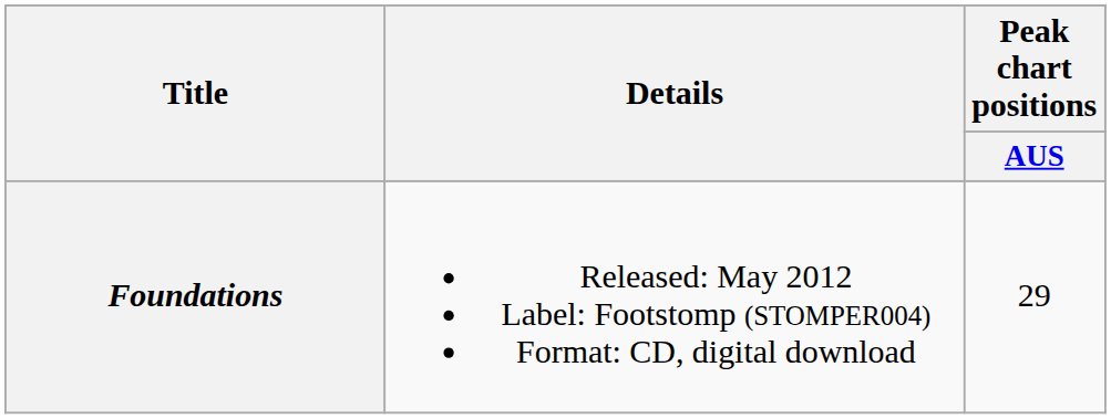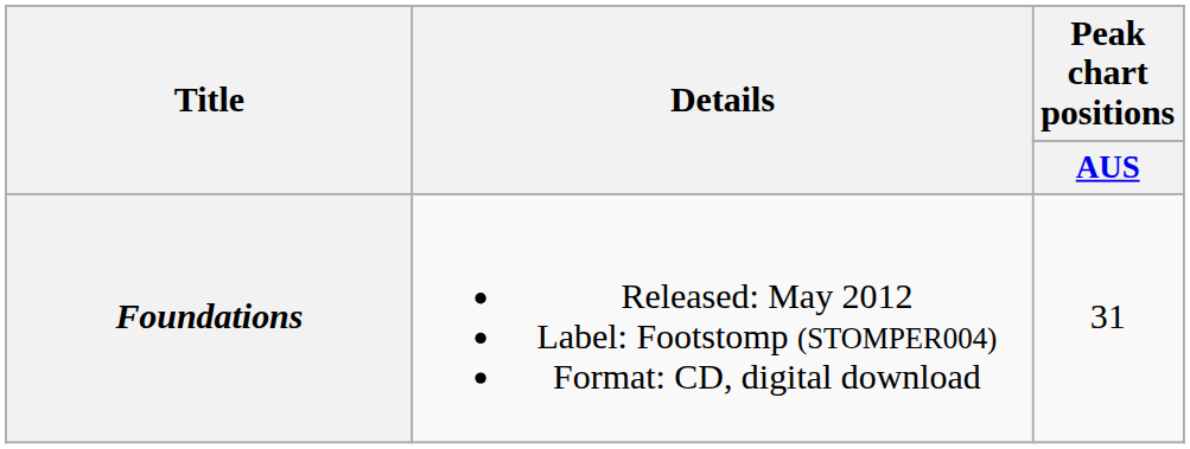 <table class="wikitable plainrowheaders" style="text-align:center;" border="1">
 <tr>
 <th scope="col" rowspan="2" style="width:11em;">Title</th>
 <th scope="col" rowspan="2" style="width:17em;">Details</th>
 <th scope="col" colspan="1">Peak chart positions</th>
 </tr>
 <tr>
 <th scope="col" style="width:3em;font-size:90%;"><a href='#'>AUS</a><br></th>
 </tr>
 <tr>
 <th scope="row"><em>Foundations</em></th>
 <td><br><ul><li>Released: May 2012</li><li>Label: Footstomp  <small>(STOMPER004)</small></li><li>Format: CD, digital download</li></ul></td>
-<td>29</td>
+<td>31</td>
 </tr>
 </table>
